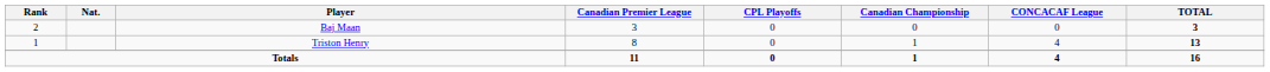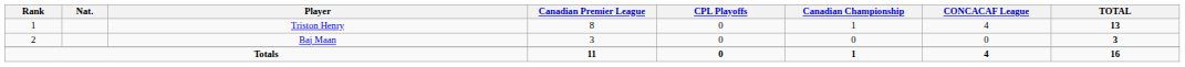 <table class="wikitable sortable alternance" style="font-size:85%; text-align:center; line-height:14px; width:85%;">
 <tr>
 <th width=10>Rank</th>
 <th width=10>Nat.</th>
 <th scope="col" style="width:275px;">Player</th>
 <th width=80><a href='#'>Canadian Premier League</a></th>
 <th width=80><a href='#'>CPL Playoffs</a></th>
 <th width=80><a href='#'>Canadian Championship</a></th>
 <th width=80><a href='#'>CONCACAF League</a></th>
 <th width=80>TOTAL</th>
 </tr>
 <tr>
+<td>1</td>
+<td></td>
+<td><a href='#'>Triston Henry</a></td>
+<td>8</td>
+<td>0</td>
+<td>1</td>
+<td>4</td>
+<td><strong>13</strong></td>
+</tr>
+<tr>
 <td>2</td>
 <td></td>
 <td><a href='#'>Baj Maan</a></td>
 <td>3</td>
 <td>0</td>
 <td>0</td>
 <td>0</td>
 <td><strong>3</strong></td>
-</tr>
-<tr>
-<td>1</td>
-<td></td>
-<td><a href='#'>Triston Henry</a></td>
-<td>8</td>
-<td>0</td>
-<td>1</td>
-<td>4</td>
-<td><strong>13</strong></td>
 </tr>
 <tr>
 </tr>
 <tr class="sortbottom">
 <td colspan="3"><strong>Totals</strong></td>
 <td><strong>11</strong></td>
 <td><strong>0</strong></td>
 <td><strong>1</strong></td>
 <td><strong>4</strong></td>
 <td><strong>16</strong></td>
 </tr>
 </table>
